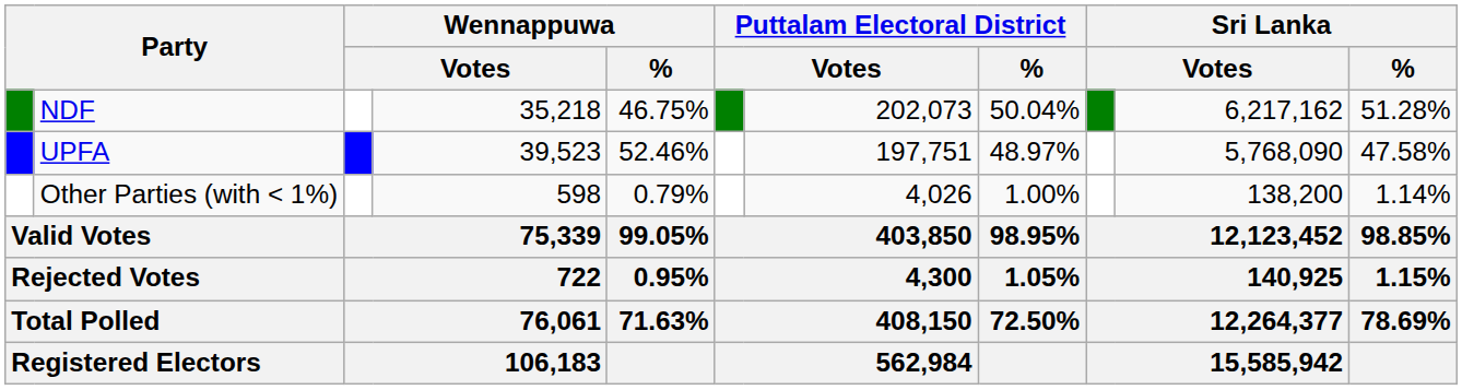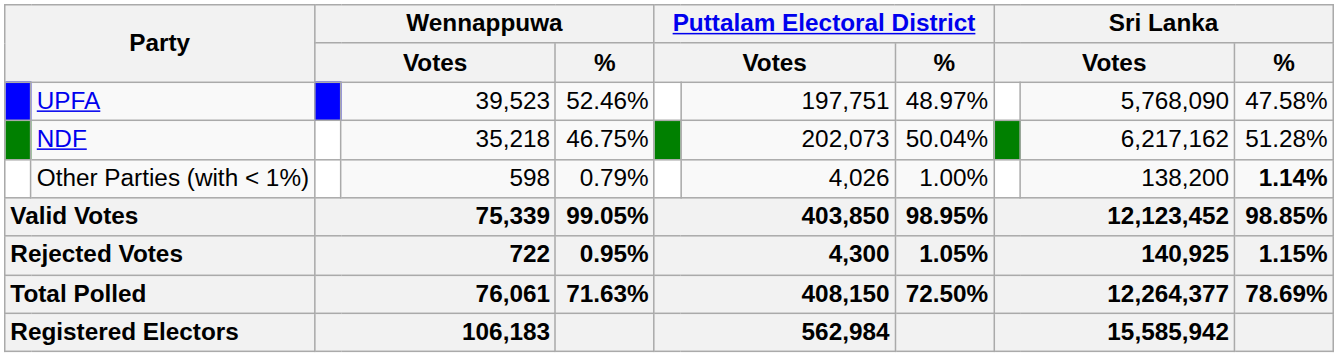 <table class="wikitable">
 <tr>
 <th colspan="2" width="144px"rowspan="2">Party</th>
 <th colspan="3" width="216px">Wennappuwa</th>
 <th colspan="3" width="216px"><a href='#'>Puttalam Electoral District</a></th>
 <th colspan="3" width="216px">Sri Lanka</th>
 </tr>
 <tr>
 <th colspan="2" width="144px">Votes</th>
 <th>%</th>
 <th colspan="2" width="144px">Votes</th>
 <th>%</th>
 <th colspan="2" width="144px">Votes</th>
 <th>%</th>
 </tr>
 <tr>
+<td style="background-color:blue;" width="10px"></td>
+<td style="text-align:left;"><a href='#'>UPFA</a></td>
+<td style="background-color:blue;" width="10px"></td>
+<td style="text-align:right;">39,523</td>
+<td style="text-align:right;">52.46%</td>
+<td style="background-color:white;" width="10px"></td>
+<td style="text-align:right;">197,751</td>
+<td style="text-align:right;">48.97%</td>
+<td style="background-color:white;" width="10px"></td>
+<td style="text-align:right;">5,768,090</td>
+<td style="text-align:right;">47.58%</td>
+</tr>
+<tr>
 <td style="background-color:green;" width="10px"></td>
 <td style="text-align:left;"><a href='#'>NDF</a></td>
 <td style="background-color:white;" width="10px"></td>
 <td style="text-align:right;">35,218</td>
 <td style="text-align:right;">46.75%</td>
 <td style="background-color:green;" width="10px"></td>
 <td style="text-align:right;">202,073</td>
 <td style="text-align:right;">50.04%</td>
 <td style="background-color:green;" width="10px"></td>
 <td style="text-align:right;">6,217,162</td>
 <td style="text-align:right;">51.28%</td>
 </tr>
 <tr>
-<td style="background-color:blue;" width="10px"></td>
-<td style="text-align:left;"><a href='#'>UPFA</a></td>
-<td style="background-color:blue;" width="10px"></td>
-<td style="text-align:right;">39,523</td>
-<td style="text-align:right;">52.46%</td>
-<td style="background-color:white;" width="10px"></td>
-<td style="text-align:right;">197,751</td>
-<td style="text-align:right;">48.97%</td>
-<td style="background-color:white;" width="10px"></td>
-<td style="text-align:right;">5,768,090</td>
-<td style="text-align:right;">47.58%</td>
-</tr>
-<tr>
 <td style="background-color:white;" width="10px"></td>
 <td style="text-align:left;">Other Parties (with < 1%)</td>
 <td style="background-color:white;" width="10px"></td>
 <td style="text-align:right;">598</td>
 <td style="text-align:right;">0.79%</td>
 <td style="background-color:white;" width="10px"></td>
 <td style="text-align:right;">4,026</td>
 <td style="text-align:right;">1.00%</td>
 <td style="background-color:white;" width="10px"></td>
 <td style="text-align:right;">138,200</td>
-<td style="text-align:right;">1.14%</td>
+<td style="text-align:right;"><strong>1.14%</strong></td>
 </tr>
 <tr>
 <th colspan="2" width="144px"style="text-align:left;">Valid Votes</th>
 <th style="text-align:right;"colspan="2" width="144px">75,339</th>
 <th style="text-align:right;">99.05%</th>
 <th style="text-align:right;"colspan="2" width="144px">403,850</th>
 <th style="text-align:right;">98.95%</th>
 <th style="text-align:right;"colspan="2" width="144px">12,123,452</th>
 <th style="text-align:right;">98.85%</th>
 </tr>
 <tr>
 <th colspan="2" width="144px"style="text-align:left;">Rejected Votes</th>
 <th style="text-align:right;"colspan="2" width="144px">722</th>
 <th style="text-align:right;">0.95%</th>
 <th style="text-align:right;"colspan="2" width="144px">4,300</th>
 <th style="text-align:right;">1.05%</th>
 <th style="text-align:right;"colspan="2" width="144px">140,925</th>
 <th style="text-align:right;">1.15%</th>
 </tr>
 <tr>
 <th colspan="2" width="144px"style="text-align:left;">Total Polled</th>
 <th style="text-align:right;"colspan="2" width="144px">76,061</th>
 <th style="text-align:right;">71.63%</th>
 <th style="text-align:right;"colspan="2" width="144px">408,150</th>
 <th style="text-align:right;">72.50%</th>
 <th style="text-align:right;"colspan="2" width="144px">12,264,377</th>
 <th style="text-align:right;">78.69%</th>
 </tr>
 <tr>
 <th colspan="2" width="144px"style="text-align:left;">Registered Electors</th>
 <th style="text-align:right;"colspan="2" width="144px">106,183</th>
 <th></th>
 <th style="text-align:right;"colspan="2" width="144px">562,984</th>
 <th></th>
 <th style="text-align:right;"colspan="2" width="144px">15,585,942</th>
 <th></th>
 </tr>
 </table>
